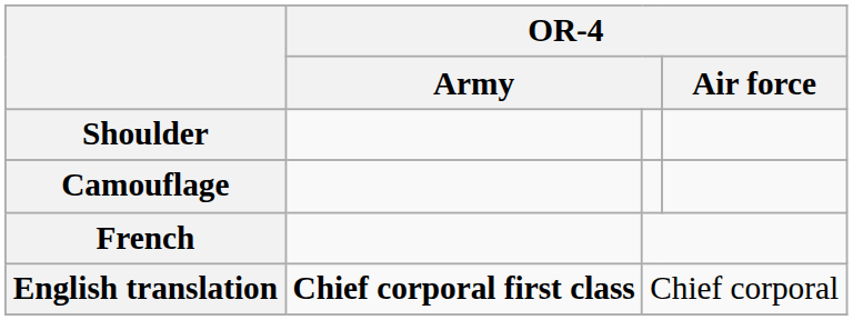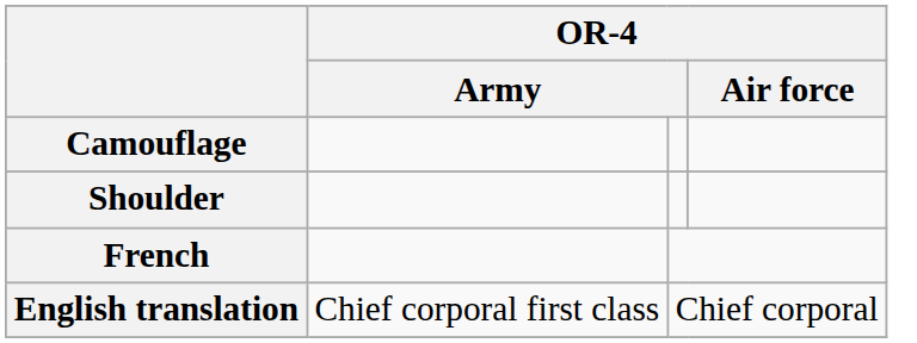 <table class="wikitable plainrowheaders" style="text-align:center;" border="1">
 <tr>
 <th rowspan=2></th>
 <th colspan=3>OR-4</th>
 </tr>
 <tr>
 <th colspan=2>Army</th>
 <th>Air force</th>
 </tr>
 <tr>
-<th>Shoulder</th>
+<th>Camouflage</th>
 <td></td>
 <td></td>
 <td></td>
 </tr>
 <tr>
-<th>Camouflage</th>
+<th>Shoulder</th>
 <td></td>
 <td></td>
 <td></td>
 </tr>
 <tr>
 <th>French</th>
 <td></td>
 <td colspan=2></td>
 </tr>
 <tr>
 <th>English translation</th>
-<td><strong>Chief corporal first class</strong></td>
+<td>Chief corporal first class</td>
 <td colspan=2>Chief corporal</td>
 </tr>
 </table>
